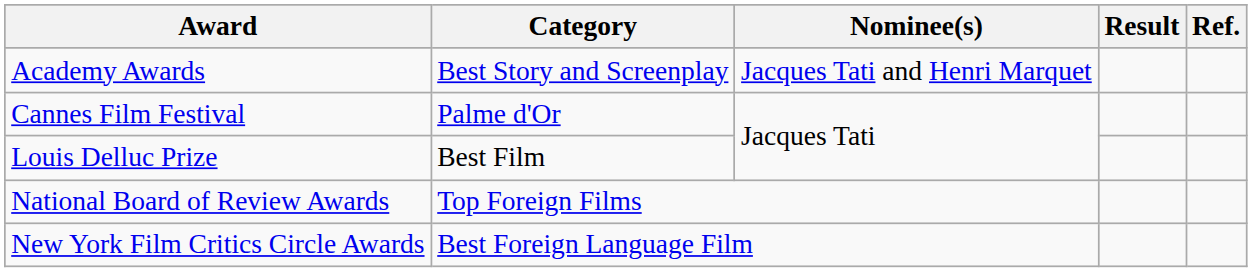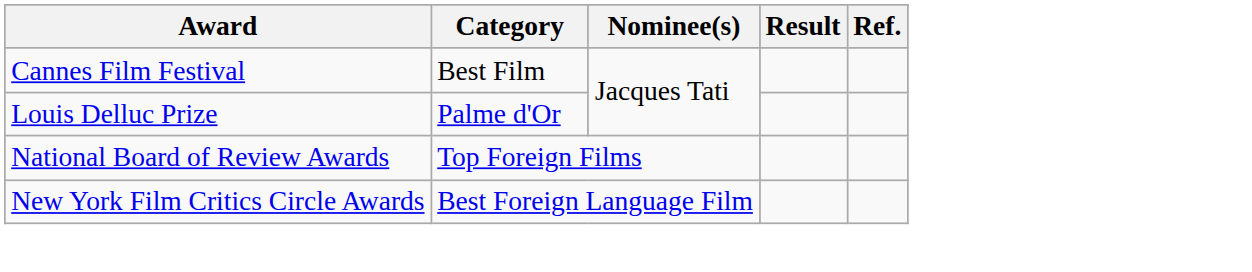 <table class="wikitable plainrowheaders">
 <tr>
 <th>Award</th>
 <th>Category</th>
 <th>Nominee(s)</th>
 <th>Result</th>
 <th>Ref.</th>
 </tr>
 <tr>
-<td><a href='#'>Academy Awards</a></td>
-<td><a href='#'>Best Story and Screenplay</a></td>
-<td><a href='#'>Jacques Tati</a> and <a href='#'>Henri Marquet</a></td>
-<td></td>
-<td align="center"></td>
-</tr>
-<tr>
 <td><a href='#'>Cannes Film Festival</a></td>
-<td><a href='#'>Palme d'Or</a></td>
+<td>Best Film</td>
 <td rowspan="2">Jacques Tati</td>
 <td></td>
 <td align="center"></td>
 </tr>
 <tr>
 <td><a href='#'>Louis Delluc Prize</a></td>
-<td>Best Film</td>
+<td><a href='#'>Palme d'Or</a></td>
 <td></td>
 <td align="center"></td>
 </tr>
 <tr>
 <td><a href='#'>National Board of Review Awards</a></td>
 <td colspan="2"><a href='#'>Top Foreign Films</a></td>
 <td></td>
 <td align="center"></td>
 </tr>
 <tr>
 <td><a href='#'>New York Film Critics Circle Awards</a></td>
 <td colspan="2"><a href='#'>Best Foreign Language Film</a></td>
 <td></td>
 <td align="center"></td>
 </tr>
 </table>
